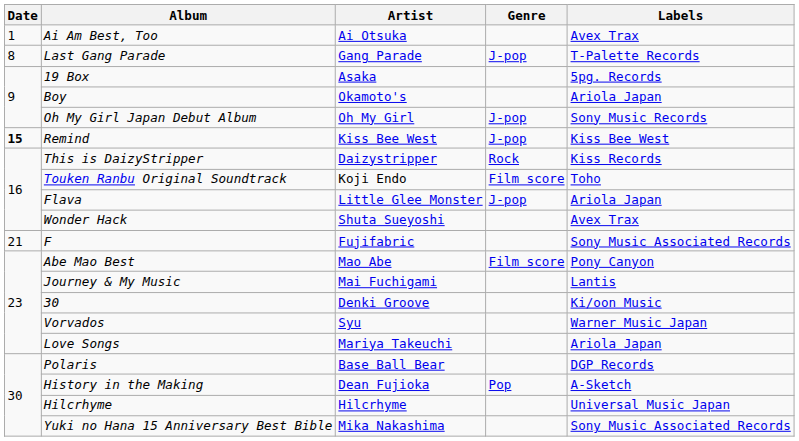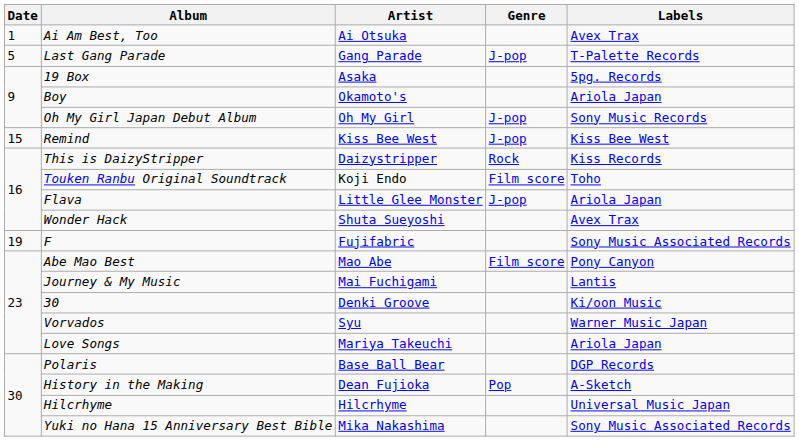 <table class="wikitable">
 <tr>
 <th>Date</th>
 <th>Album</th>
 <th>Artist</th>
 <th>Genre</th>
 <th>Labels<br></th>
 </tr>
 <tr>
 <td>1</td>
 <td><em>Ai Am Best, Too</em></td>
 <td><a href='#'>Ai Otsuka</a></td>
 <td></td>
 <td><a href='#'>Avex Trax</a></td>
 </tr>
 <tr>
-<td>8</td>
+<td>5</td>
 <td><em>Last Gang Parade</em></td>
 <td><a href='#'>Gang Parade</a></td>
 <td><a href='#'>J-pop</a></td>
 <td><a href='#'>T-Palette Records</a></td>
 </tr>
 <tr>
 <td rowspan="3">9</td>
 <td><em>19 Box</em></td>
 <td><a href='#'>Asaka</a></td>
 <td></td>
 <td><a href='#'>5pg. Records</a></td>
 </tr>
 <tr>
 <td><em>Boy</em></td>
 <td><a href='#'>Okamoto's</a></td>
 <td></td>
 <td><a href='#'>Ariola Japan</a></td>
 </tr>
 <tr>
 <td><em>Oh My Girl Japan Debut Album</em></td>
 <td><a href='#'>Oh My Girl</a></td>
 <td><a href='#'>J-pop</a></td>
 <td><a href='#'>Sony Music Records</a></td>
 </tr>
 <tr>
-<td><strong>15</strong></td>
+<td>15</td>
 <td><em>Remind</em></td>
 <td><a href='#'>Kiss Bee West</a></td>
 <td><a href='#'>J-pop</a></td>
 <td><a href='#'>Kiss Bee West</a></td>
 </tr>
 <tr>
 <td rowspan="4">16</td>
 <td><em>This is DaizyStripper</em></td>
 <td><a href='#'>Daizystripper</a></td>
 <td><a href='#'>Rock</a></td>
 <td><a href='#'>Kiss Records</a></td>
 </tr>
 <tr>
 <td><em><a href='#'>Touken Ranbu</a> Original Soundtrack</em></td>
 <td>Koji Endo</td>
 <td><a href='#'>Film score</a></td>
 <td><a href='#'>Toho</a></td>
 </tr>
 <tr>
 <td><em>Flava</em></td>
 <td><a href='#'>Little Glee Monster</a></td>
 <td><a href='#'>J-pop</a></td>
 <td><a href='#'>Ariola Japan</a></td>
 </tr>
 <tr>
 <td><em>Wonder Hack</em></td>
 <td><a href='#'>Shuta Sueyoshi</a></td>
 <td></td>
 <td><a href='#'>Avex Trax</a></td>
 </tr>
 <tr>
-<td>21</td>
+<td>19</td>
 <td><em>F</em></td>
 <td><a href='#'>Fujifabric</a></td>
 <td></td>
 <td><a href='#'>Sony Music Associated Records</a></td>
 </tr>
 <tr>
 <td rowspan="5">23</td>
 <td><em>Abe Mao Best</em></td>
 <td><a href='#'>Mao Abe</a></td>
 <td><a href='#'>Film score</a></td>
 <td><a href='#'>Pony Canyon</a></td>
 </tr>
 <tr>
 <td><em>Journey & My Music</em></td>
 <td><a href='#'>Mai Fuchigami</a></td>
 <td></td>
 <td><a href='#'>Lantis</a></td>
 </tr>
 <tr>
 <td><em>30</em></td>
 <td><a href='#'>Denki Groove</a></td>
 <td></td>
 <td><a href='#'>Ki/oon Music</a></td>
 </tr>
 <tr>
 <td><em>Vorvados</em></td>
 <td><a href='#'>Syu</a></td>
 <td></td>
 <td><a href='#'>Warner Music Japan</a></td>
 </tr>
 <tr>
 <td><em>Love Songs</em></td>
 <td><a href='#'>Mariya Takeuchi</a></td>
 <td></td>
 <td><a href='#'>Ariola Japan</a></td>
 </tr>
 <tr>
 <td rowspan="4">30</td>
 <td><em>Polaris</em></td>
 <td><a href='#'>Base Ball Bear</a></td>
 <td></td>
 <td><a href='#'>DGP Records</a></td>
 </tr>
 <tr>
 <td><em>History in the Making</em></td>
 <td><a href='#'>Dean Fujioka</a></td>
 <td><a href='#'>Pop</a></td>
 <td><a href='#'>A-Sketch</a></td>
 </tr>
 <tr>
 <td><em>Hilcrhyme</em></td>
 <td><a href='#'>Hilcrhyme</a></td>
 <td></td>
 <td><a href='#'>Universal Music Japan</a></td>
 </tr>
 <tr>
 <td><em>Yuki no Hana 15 Anniversary Best Bible</em></td>
 <td><a href='#'>Mika Nakashima</a></td>
 <td></td>
 <td><a href='#'>Sony Music Associated Records</a></td>
 </tr>
 </table>
